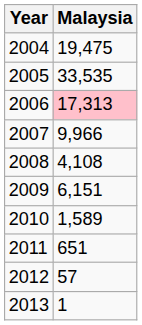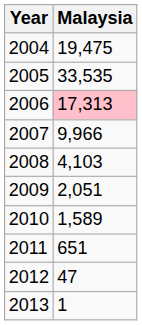 <table class="wikitable">
 <tr>
 <th>Year</th>
 <th>Malaysia</th>
 </tr>
 <tr>
 <td>2004</td>
 <td>19,475</td>
 </tr>
 <tr>
 <td>2005</td>
 <td>33,535</td>
 </tr>
 <tr>
 <td>2006</td>
 <td style="background: pink;">17,313</td>
 </tr>
 <tr>
 <td>2007</td>
 <td>9,966</td>
 </tr>
 <tr>
 <td>2008</td>
-<td>4,108</td>
+<td>4,103</td>
 </tr>
 <tr>
 <td>2009</td>
-<td>6,151</td>
+<td>2,051</td>
 </tr>
 <tr>
 <td>2010</td>
 <td>1,589</td>
 </tr>
 <tr>
 <td>2011</td>
 <td>651</td>
 </tr>
 <tr>
 <td>2012</td>
-<td>57</td>
+<td>47</td>
 </tr>
 <tr>
 <td>2013</td>
 <td>1</td>
 </tr>
 </table>
